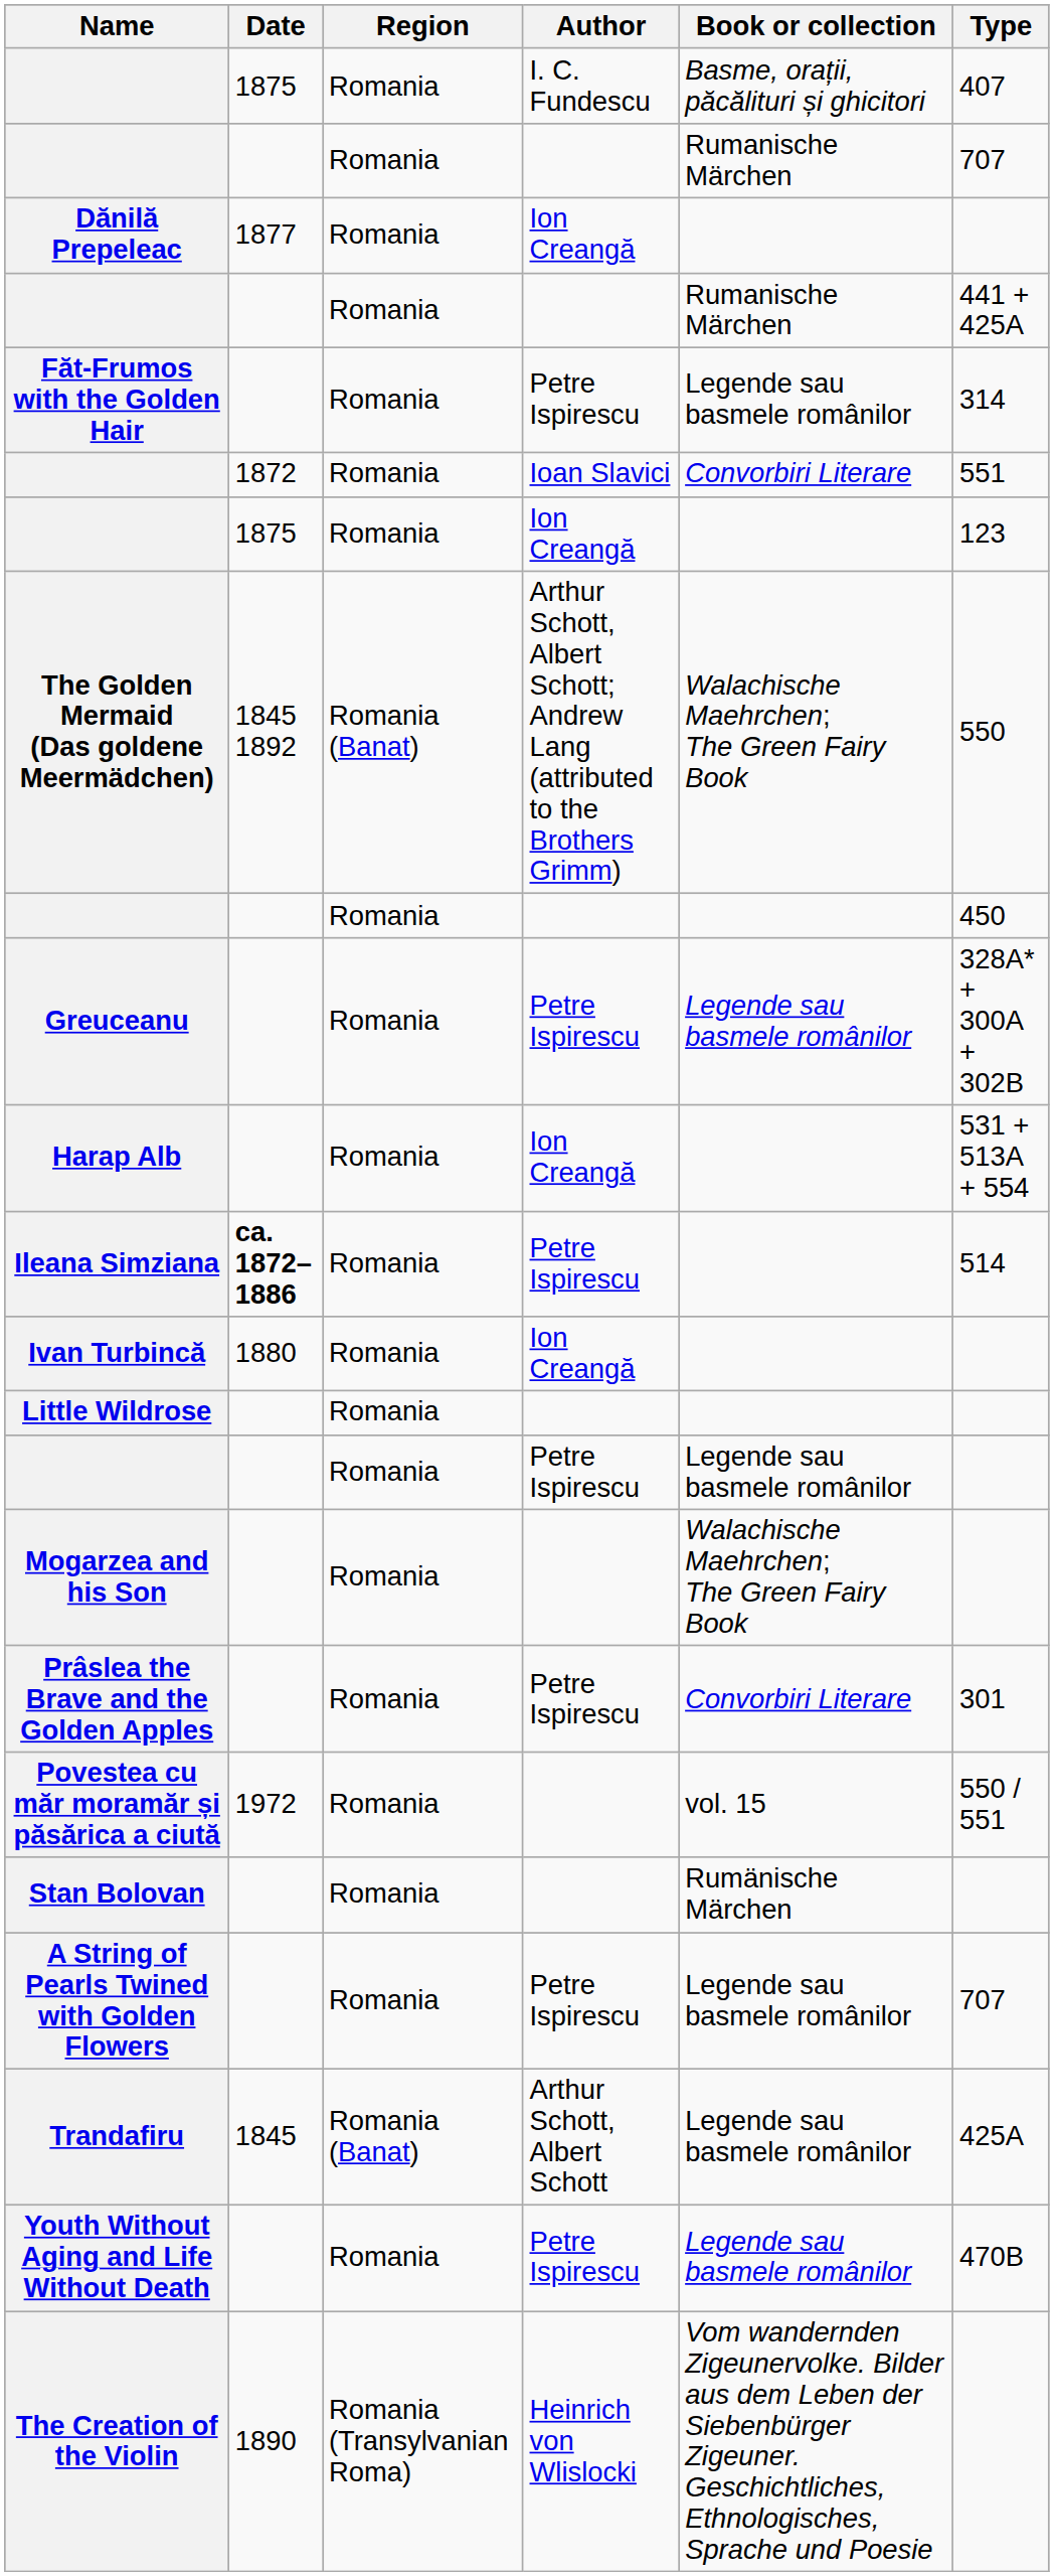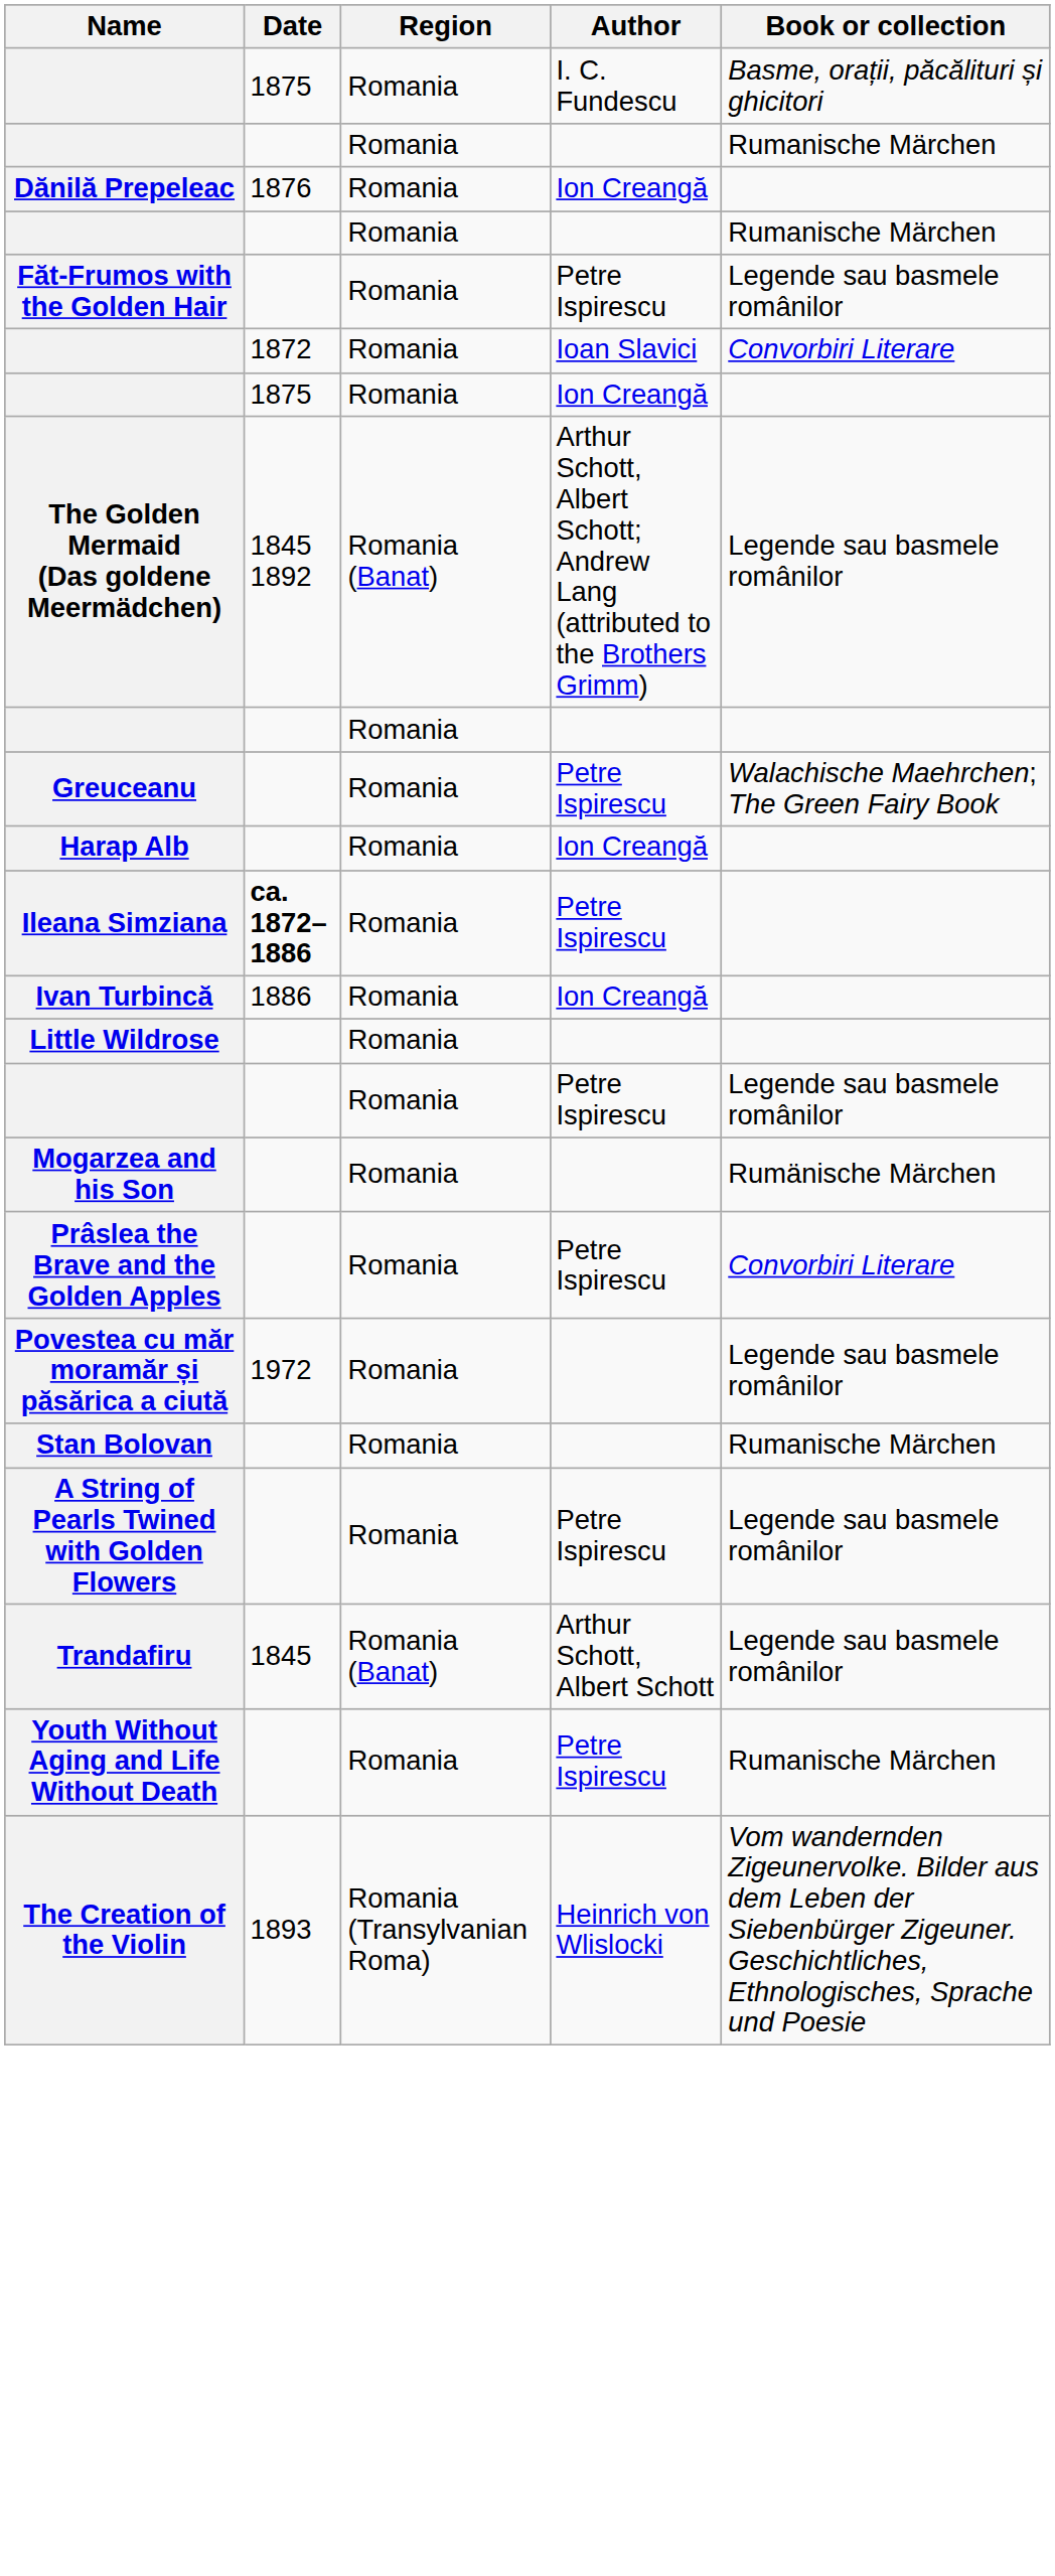 <table class="wikitable sortable">
 <tr>
 <th scope="col">Name</th>
 <th scope="col">Date</th>
 <th scope="col">Region</th>
 <th scope="col">Author</th>
 <th scope="col">Book or collection</th>
-<th scope="col">Type</th>
 </tr>
 <tr>
 <th></th>
 <td>1875</td>
 <td>Romania</td>
 <td>I. C. Fundescu</td>
 <td><em>Basme, orații, păcălituri și ghicitori</em></td>
-<td>407</td>
 </tr>
 <tr>
 <th></th>
 <td></td>
 <td>Romania</td>
 <td></td>
 <td>Rumanische Märchen</td>
-<td>707</td>
 </tr>
 <tr>
 <th><a href='#'>Dănilă Prepeleac</a></th>
-<td>1877</td>
+<td>1876</td>
 <td>Romania</td>
 <td><a href='#'>Ion Creangă</a></td>
-<td></td>
 <td></td>
 </tr>
 <tr>
 <th></th>
 <td></td>
 <td>Romania</td>
 <td></td>
 <td>Rumanische Märchen</td>
-<td>441 + 425A</td>
 </tr>
 <tr>
 <th><a href='#'>Făt-Frumos with the Golden Hair</a></th>
 <td></td>
 <td>Romania</td>
 <td>Petre Ispirescu</td>
 <td>Legende sau basmele românilor</td>
-<td>314</td>
 </tr>
 <tr>
 <th></th>
 <td>1872</td>
 <td>Romania</td>
 <td><a href='#'>Ioan Slavici</a></td>
 <td><em><a href='#'>Convorbiri Literare</a></em></td>
-<td>551</td>
 </tr>
 <tr>
 <th></th>
 <td>1875</td>
 <td>Romania</td>
 <td><a href='#'>Ion Creangă</a></td>
 <td></td>
-<td>123</td>
 </tr>
 <tr>
 <th>The Golden Mermaid <br> (Das goldene Meermädchen)</th>
 <td>1845 <br> 1892</td>
 <td>Romania (<a href='#'>Banat</a>)</td>
 <td>Arthur Schott, Albert Schott; <br> Andrew Lang (attributed to the <a href='#'>Brothers Grimm</a>)</td>
-<td><em>Walachische Maehrchen</em>; <br> <em>The Green Fairy Book</em></td>
-<td>550</td>
+<td>Legende sau basmele românilor</td>
 </tr>
 <tr>
 <th></th>
 <td></td>
 <td>Romania</td>
 <td></td>
 <td></td>
-<td>450</td>
 </tr>
 <tr>
 <th><a href='#'>Greuceanu</a></th>
 <td></td>
 <td>Romania</td>
 <td><a href='#'>Petre Ispirescu</a></td>
-<td><em><a href='#'>Legende sau basmele românilor</a></em></td>
-<td>328A* + 300A + 302B</td>
+<td><em>Walachische Maehrchen</em>; <br> <em>The Green Fairy Book</em></td>
 </tr>
 <tr>
 <th><a href='#'>Harap Alb</a></th>
 <td></td>
 <td>Romania</td>
 <td><a href='#'>Ion Creangă</a></td>
 <td></td>
-<td>531 + 513A + 554</td>
 </tr>
 <tr>
 <th><a href='#'>Ileana Simziana</a></th>
 <td><strong>ca. 1872–1886</strong></td>
 <td>Romania</td>
 <td><a href='#'>Petre Ispirescu</a></td>
 <td></td>
-<td>514</td>
 </tr>
 <tr>
 <th><a href='#'>Ivan Turbincă</a></th>
-<td>1880</td>
+<td>1886</td>
 <td>Romania</td>
 <td><a href='#'>Ion Creangă</a></td>
-<td></td>
 <td></td>
 </tr>
 <tr>
 <th><a href='#'>Little Wildrose</a></th>
 <td></td>
 <td>Romania</td>
-<td></td>
 <td></td>
 <td></td>
 </tr>
 <tr>
 <th></th>
 <td></td>
 <td>Romania</td>
 <td>Petre Ispirescu</td>
 <td>Legende sau basmele românilor</td>
-<td></td>
 </tr>
 <tr>
 <th><a href='#'>Mogarzea and his Son</a></th>
 <td></td>
 <td>Romania</td>
 <td></td>
-<td><em>Walachische Maehrchen</em>; <br> <em>The Green Fairy Book</em></td>
-<td></td>
+<td>Rumänische Märchen</td>
 </tr>
 <tr>
 <th><a href='#'>Prâslea the Brave and the Golden Apples</a></th>
 <td></td>
 <td>Romania</td>
 <td>Petre Ispirescu</td>
 <td><em><a href='#'>Convorbiri Literare</a></em></td>
-<td>301</td>
 </tr>
 <tr>
 <th><a href='#'>Povestea cu măr moramăr și păsărica a ciută</a></th>
 <td>1972</td>
 <td>Romania</td>
 <td></td>
-<td> vol. 15</td>
-<td>550 / 551</td>
+<td>Legende sau basmele românilor</td>
 </tr>
 <tr>
 <th><a href='#'>Stan Bolovan</a></th>
 <td></td>
 <td>Romania</td>
 <td></td>
-<td>Rumänische Märchen</td>
-<td></td>
+<td>Rumanische Märchen</td>
 </tr>
 <tr>
 <th><a href='#'>A String of Pearls Twined with Golden Flowers</a></th>
 <td></td>
 <td>Romania</td>
 <td>Petre Ispirescu</td>
 <td>Legende sau basmele românilor</td>
-<td>707</td>
 </tr>
 <tr>
 <th><a href='#'>Trandafiru</a></th>
 <td>1845</td>
 <td>Romania (<a href='#'>Banat</a>)</td>
 <td>Arthur Schott, Albert Schott</td>
 <td>Legende sau basmele românilor</td>
-<td>425A</td>
 </tr>
 <tr>
 <th><a href='#'>Youth Without Aging and Life Without Death</a></th>
 <td></td>
 <td>Romania</td>
 <td><a href='#'>Petre Ispirescu</a></td>
-<td><em><a href='#'>Legende sau basmele românilor</a></em></td>
-<td>470B</td>
+<td>Rumanische Märchen</td>
 </tr>
 <tr>
 <th><a href='#'>The Creation of the Violin</a></th>
-<td>1890</td>
+<td>1893</td>
 <td>Romania (Transylvanian Roma)</td>
 <td><a href='#'>Heinrich von Wlislocki</a></td>
 <td><em>Vom wandernden Zigeunervolke. Bilder aus dem Leben der Siebenbürger Zigeuner. Geschichtliches, Ethnologisches, Sprache und Poesie</em></td>
-<td></td>
 </tr>
 </table>
